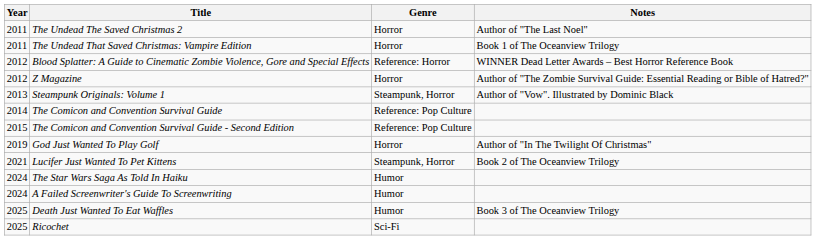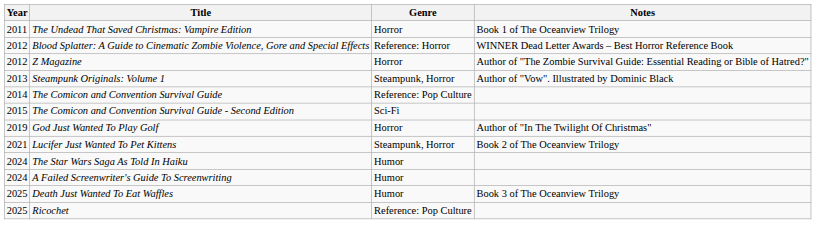 <table class="wikitable sortable">
 <tr>
 <th>Year</th>
 <th>Title</th>
 <th>Genre</th>
 <th class="unsortable">Notes</th>
-</tr>
-<tr>
-<td>2011</td>
-<td><em>The Undead The Saved Christmas 2</em></td>
-<td>Horror</td>
-<td>Author of "The Last Noel"</td>
 </tr>
 <tr>
 <td>2011</td>
 <td><em>The Undead That Saved Christmas: Vampire Edition</em></td>
 <td>Horror</td>
 <td>Book 1 of The Oceanview Trilogy</td>
 </tr>
 <tr>
 <td>2012</td>
 <td><em>Blood Splatter: A Guide to Cinematic Zombie Violence, Gore and Special Effects</em></td>
 <td>Reference: Horror</td>
 <td>WINNER Dead Letter Awards – Best Horror Reference Book</td>
 </tr>
 <tr>
 <td>2012</td>
 <td><em>Z Magazine</em></td>
 <td>Horror</td>
 <td>Author of "The Zombie Survival Guide: Essential Reading or Bible of Hatred?"</td>
 </tr>
 <tr>
 <td>2013</td>
 <td><em>Steampunk Originals: Volume 1</em></td>
 <td>Steampunk, Horror</td>
 <td>Author of "Vow". Illustrated by Dominic Black</td>
 </tr>
 <tr>
 <td>2014</td>
 <td><em>The Comicon and Convention Survival Guide</em></td>
 <td>Reference: Pop Culture</td>
 <td></td>
 </tr>
 <tr>
 <td>2015</td>
 <td><em>The Comicon and Convention Survival Guide - Second Edition</em></td>
-<td>Reference: Pop Culture</td>
+<td>Sci-Fi</td>
 <td></td>
 </tr>
 <tr>
 <td>2019</td>
 <td><em>God Just Wanted To Play Golf</em></td>
 <td>Horror</td>
 <td>Author of "In The Twilight Of Christmas"</td>
 </tr>
 <tr>
 <td>2021</td>
 <td><em>Lucifer Just Wanted To Pet Kittens</em></td>
 <td>Steampunk, Horror</td>
 <td>Book 2 of The Oceanview Trilogy</td>
 </tr>
 <tr>
 <td>2024</td>
 <td><em>The Star Wars Saga As Told In Haiku</em></td>
 <td>Humor</td>
 <td></td>
 </tr>
 <tr>
 <td>2024</td>
 <td><em>A Failed Screenwriter's Guide To Screenwriting</em></td>
 <td>Humor</td>
 <td></td>
 </tr>
 <tr>
 <td>2025</td>
 <td><em>Death Just Wanted To Eat Waffles</em></td>
 <td>Humor</td>
 <td>Book 3 of The Oceanview Trilogy</td>
 </tr>
 <tr>
 <td>2025</td>
 <td><em>Ricochet</em></td>
-<td>Sci-Fi</td>
+<td>Reference: Pop Culture</td>
 <td></td>
 </tr>
 </table>
